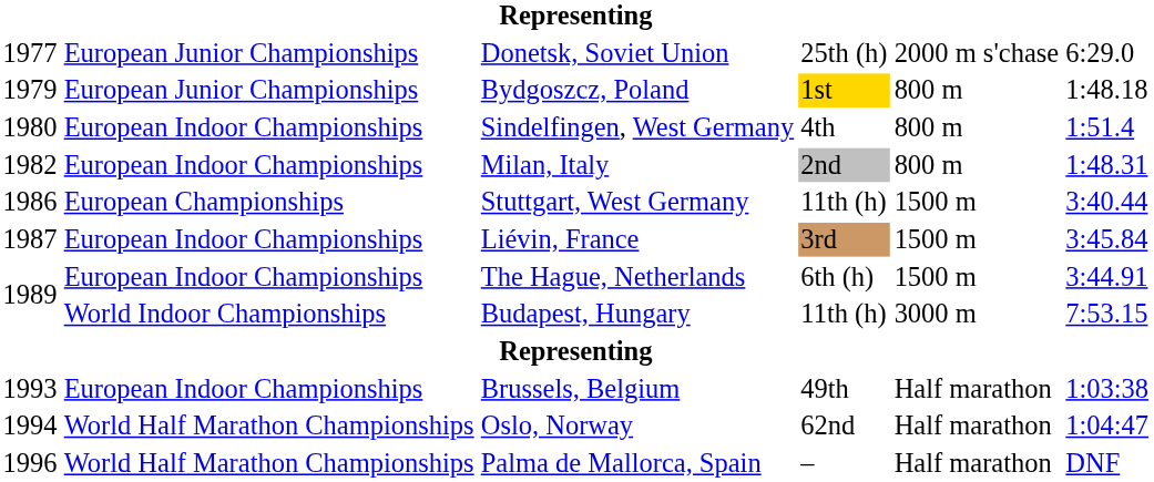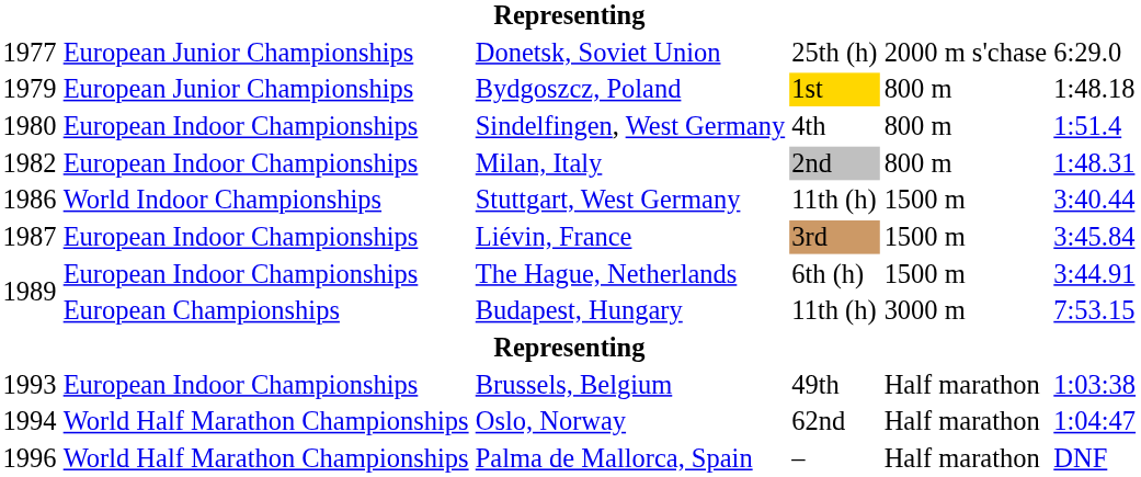 <table>
 <tr>
 <th colspan="6">Representing </th>
 </tr>
 <tr>
 <td>1977</td>
 <td><a href='#'>European Junior Championships</a></td>
 <td><a href='#'>Donetsk, Soviet Union</a></td>
 <td>25th (h)</td>
 <td>2000 m s'chase</td>
 <td>6:29.0</td>
 </tr>
 <tr>
 <td>1979</td>
 <td><a href='#'>European Junior Championships</a></td>
 <td><a href='#'>Bydgoszcz, Poland</a></td>
 <td bgcolor=gold>1st</td>
 <td>800 m</td>
 <td>1:48.18</td>
 </tr>
 <tr>
 <td>1980</td>
 <td><a href='#'>European Indoor Championships</a></td>
 <td><a href='#'>Sindelfingen</a>, <a href='#'>West Germany</a></td>
 <td>4th</td>
 <td>800 m</td>
 <td><a href='#'>1:51.4</a></td>
 </tr>
 <tr>
 <td>1982</td>
 <td><a href='#'>European Indoor Championships</a></td>
 <td><a href='#'>Milan, Italy</a></td>
 <td bgcolor=silver>2nd</td>
 <td>800 m</td>
 <td><a href='#'>1:48.31</a></td>
 </tr>
 <tr>
 <td>1986</td>
-<td><a href='#'>European Championships</a></td>
+<td><a href='#'>World Indoor Championships</a></td>
 <td><a href='#'>Stuttgart, West Germany</a></td>
 <td>11th (h)</td>
 <td>1500 m</td>
 <td><a href='#'>3:40.44</a></td>
 </tr>
 <tr>
 <td>1987</td>
 <td><a href='#'>European Indoor Championships</a></td>
 <td><a href='#'>Liévin, France</a></td>
 <td bgcolor=cc9966>3rd</td>
 <td>1500 m</td>
 <td><a href='#'>3:45.84</a></td>
 </tr>
 <tr>
 <td rowspan=2>1989</td>
 <td><a href='#'>European Indoor Championships</a></td>
 <td><a href='#'>The Hague, Netherlands</a></td>
 <td>6th (h)</td>
 <td>1500 m</td>
 <td><a href='#'>3:44.91</a></td>
 </tr>
 <tr>
-<td><a href='#'>World Indoor Championships</a></td>
+<td><a href='#'>European Championships</a></td>
 <td><a href='#'>Budapest, Hungary</a></td>
 <td>11th (h)</td>
 <td>3000 m</td>
 <td><a href='#'>7:53.15</a></td>
 </tr>
 <tr>
 <th colspan="6">Representing </th>
 </tr>
 <tr>
 <td>1993</td>
 <td><a href='#'>European Indoor Championships</a></td>
 <td><a href='#'>Brussels, Belgium</a></td>
 <td>49th</td>
 <td>Half marathon</td>
 <td><a href='#'>1:03:38</a></td>
 </tr>
 <tr>
 <td>1994</td>
 <td><a href='#'>World Half Marathon Championships</a></td>
 <td><a href='#'>Oslo, Norway</a></td>
 <td>62nd</td>
 <td>Half marathon</td>
 <td><a href='#'>1:04:47</a></td>
 </tr>
 <tr>
 <td>1996</td>
 <td><a href='#'>World Half Marathon Championships</a></td>
 <td><a href='#'>Palma de Mallorca, Spain</a></td>
 <td>–</td>
 <td>Half marathon</td>
 <td><a href='#'>DNF</a></td>
 </tr>
 </table>
